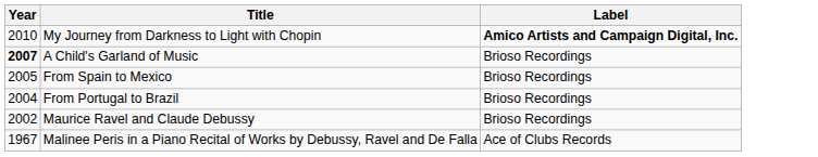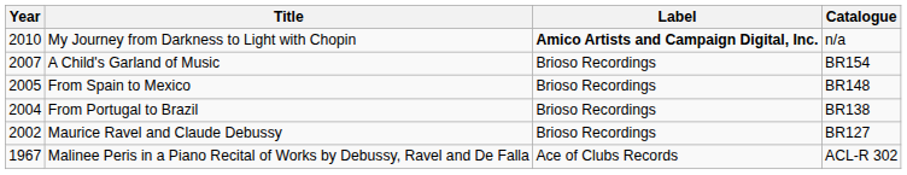 <table class="wikitable">
 <tr>
 <th>Year</th>
 <th>Title</th>
 <th>Label</th>
+<th>Catalogue</th>
 </tr>
 <tr>
 <td>2010</td>
 <td>My Journey from Darkness to Light with Chopin</td>
 <td><strong>Amico Artists and Campaign Digital, Inc.</strong></td>
+<td>n/a</td>
 </tr>
 <tr>
-<td><strong>2007</strong></td>
+<td>2007</td>
 <td>A Child's Garland of Music</td>
 <td>Brioso Recordings</td>
+<td>BR154</td>
 </tr>
 <tr>
 <td>2005</td>
 <td>From Spain to Mexico</td>
 <td>Brioso Recordings</td>
+<td>BR148</td>
 </tr>
 <tr>
 <td>2004</td>
 <td>From Portugal to Brazil</td>
 <td>Brioso Recordings</td>
+<td>BR138</td>
 </tr>
 <tr>
 <td>2002</td>
 <td>Maurice Ravel and Claude Debussy</td>
 <td>Brioso Recordings</td>
+<td>BR127</td>
 </tr>
 <tr>
 <td>1967</td>
 <td>Malinee Peris in a Piano Recital of Works by Debussy, Ravel and De Falla</td>
 <td>Ace of Clubs Records</td>
+<td>ACL-R 302</td>
 </tr>
 </table>
